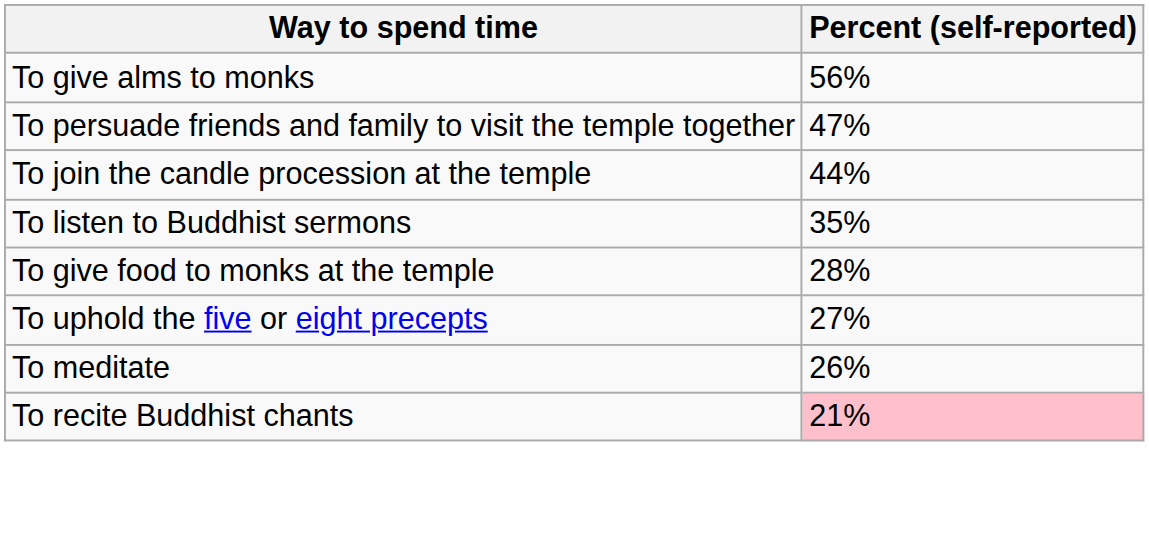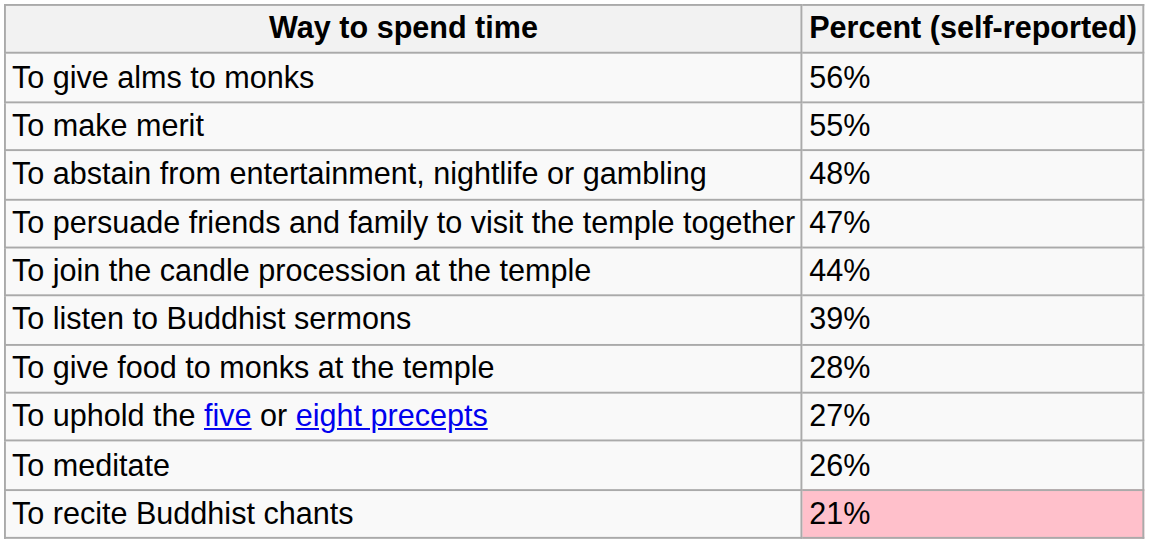 <table class="wikitable sortable">
 <tr>
 <th>Way to spend time</th>
 <th>Percent (self-reported)</th>
 </tr>
 <tr>
 <td>To give alms to monks</td>
 <td>56%</td>
+</tr>
+<tr>
+<td>To make merit</td>
+<td>55%</td>
+</tr>
+<tr>
+<td>To abstain from entertainment, nightlife or gambling</td>
+<td>48%</td>
 </tr>
 <tr>
 <td>To persuade friends and family to visit the temple together</td>
 <td>47%</td>
 </tr>
 <tr>
 <td>To join the candle procession at the temple</td>
 <td>44%</td>
 </tr>
 <tr>
 <td>To listen to Buddhist sermons</td>
-<td>35%</td>
+<td>39%</td>
 </tr>
 <tr>
 <td>To give food to monks at the temple</td>
 <td>28%</td>
 </tr>
 <tr>
 <td>To uphold the <a href='#'>five</a> or <a href='#'>eight precepts</a></td>
 <td>27%</td>
 </tr>
 <tr>
 <td>To meditate</td>
 <td>26%</td>
 </tr>
 <tr>
 <td>To recite Buddhist chants</td>
 <td style="background: pink;">21%</td>
 </tr>
 </table>
